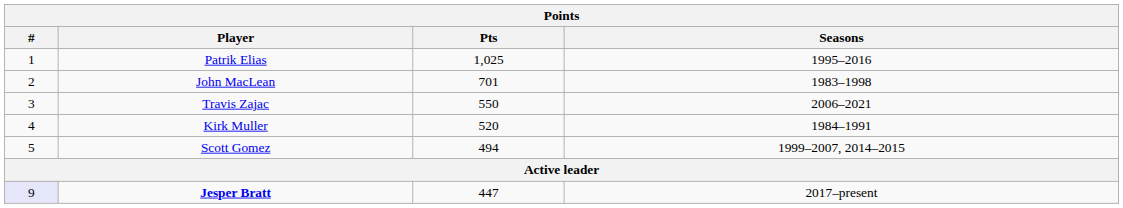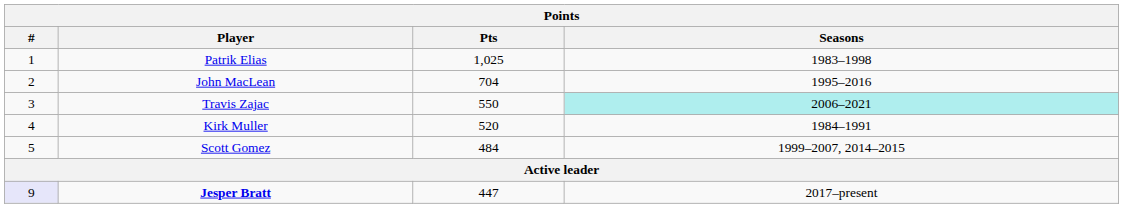 <table class="wikitable" style="text-align: center; font-size: 95%" width="80%">
 <tr>
 <th colspan="4">Points</th>
 </tr>
 <tr>
 <th>#</th>
 <th>Player</th>
 <th>Pts</th>
 <th>Seasons</th>
 </tr>
 <tr>
 <td>1</td>
 <td><a href='#'>Patrik Elias</a></td>
 <td>1,025</td>
-<td>1995–2016</td>
+<td>1983–1998</td>
 </tr>
 <tr>
 <td>2</td>
 <td><a href='#'>John MacLean</a></td>
-<td>701</td>
-<td>1983–1998</td>
+<td>704</td>
+<td>1995–2016</td>
 </tr>
 <tr>
 <td>3</td>
 <td><a href='#'>Travis Zajac</a></td>
 <td>550</td>
-<td>2006–2021</td>
+<td style="background: paleturquoise;">2006–2021</td>
 </tr>
 <tr>
 <td>4</td>
 <td><a href='#'>Kirk Muller</a></td>
 <td>520</td>
 <td>1984–1991</td>
 </tr>
 <tr>
 <td>5</td>
 <td><a href='#'>Scott Gomez</a></td>
-<td>494</td>
+<td>484</td>
 <td>1999–2007, 2014–2015</td>
 </tr>
 <tr>
 <th colspan="4">Active leader</th>
 </tr>
 <tr>
 <td style="background: lavender;">9</td>
 <td><strong><a href='#'>Jesper Bratt</a></strong></td>
 <td>447</td>
 <td>2017–present</td>
 </tr>
 </table>
